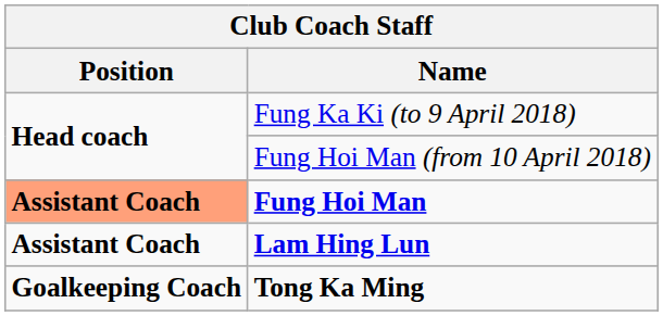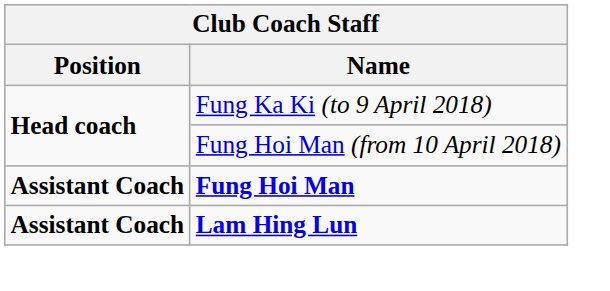 <table class="wikitable">
 <tr>
 <th colspan=2>Club Coach Staff</th>
 </tr>
 <tr>
 <th>Position</th>
 <th>Name</th>
 </tr>
 <tr>
 <td rowspan=2><strong>Head coach</strong></td>
 <td> <a href='#'>Fung Ka Ki</a> <em>(to 9 April 2018)</em></td>
 </tr>
 <tr>
 <td> <a href='#'>Fung Hoi Man</a> <em>(from 10 April 2018)</em></td>
 </tr>
 <tr>
-<td style="background: lightsalmon;"><strong>Assistant Coach</strong></td>
+<td><strong>Assistant Coach</strong></td>
 <td> <strong><a href='#'>Fung Hoi Man</a></strong></td>
 </tr>
 <tr>
 <td><strong>Assistant Coach</strong></td>
 <td> <strong><a href='#'>Lam Hing Lun</a></strong></td>
 </tr>
-<tr>
-<td><strong>Goalkeeping Coach</strong></td>
-<td> <strong>Tong Ka Ming</strong></td>
-</tr>
 </table>
